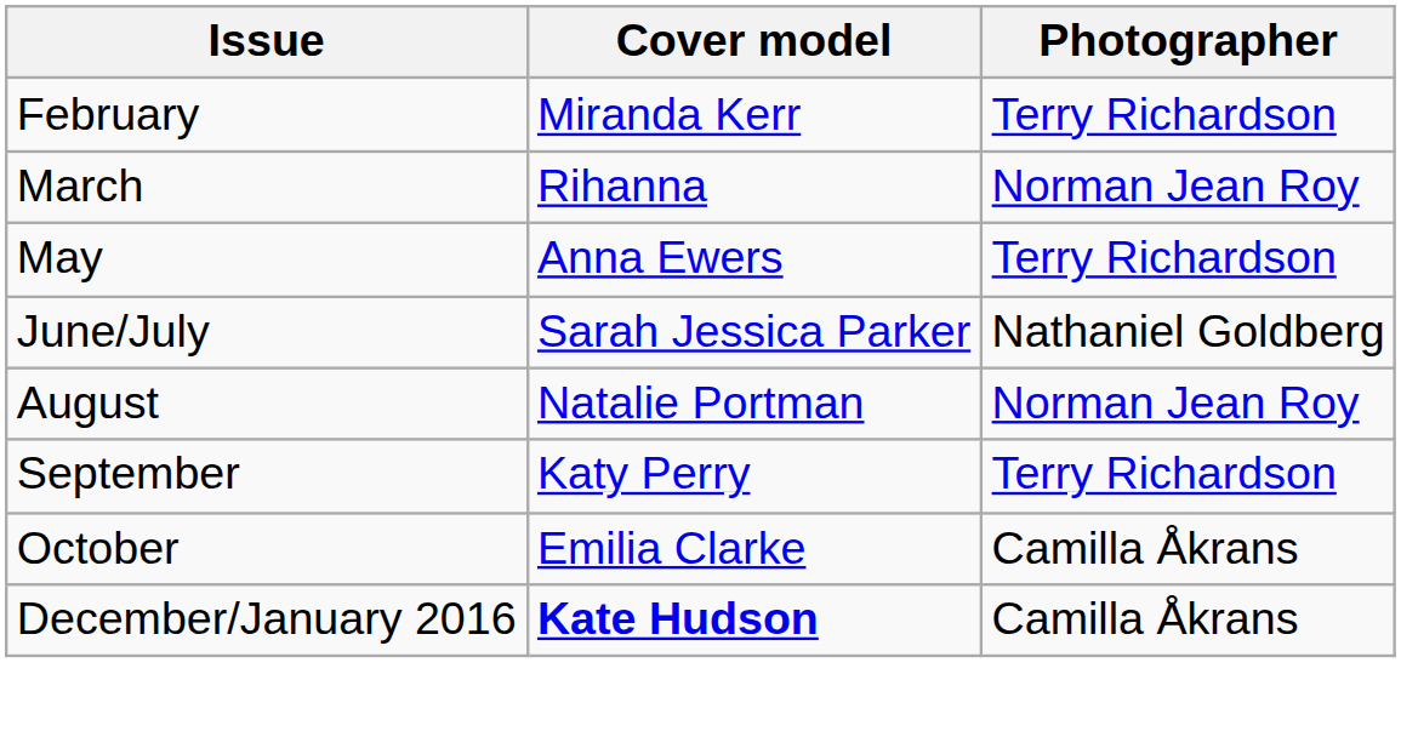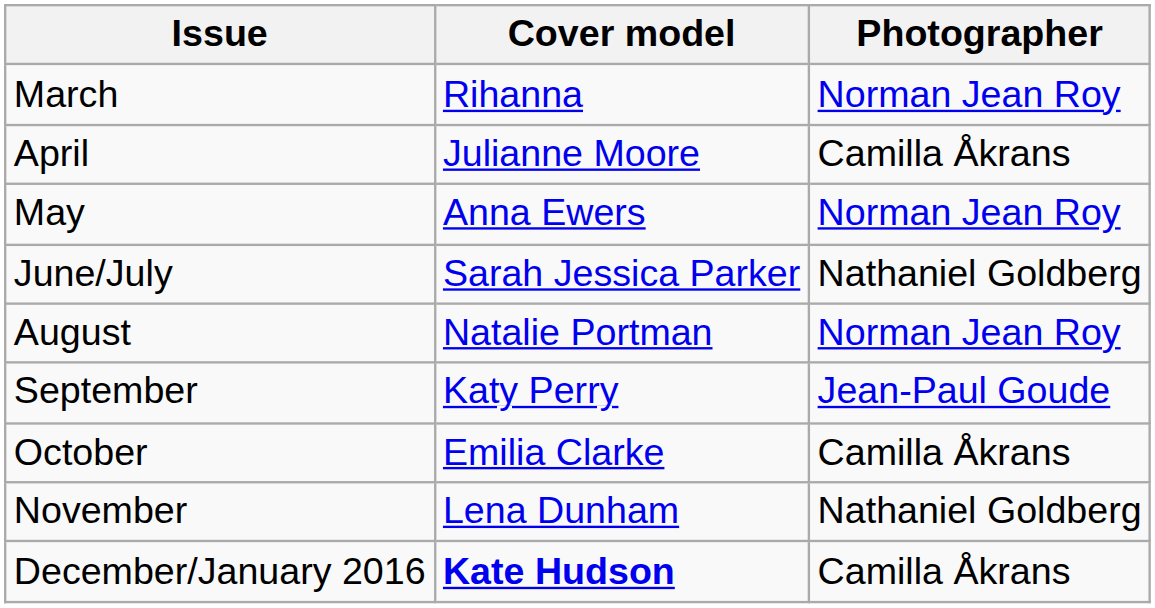 <table class="sortable wikitable">
 <tr>
 <th>Issue</th>
 <th>Cover model</th>
 <th>Photographer</th>
 </tr>
 <tr>
-<td>February</td>
-<td><a href='#'>Miranda Kerr</a></td>
-<td><a href='#'>Terry Richardson</a></td>
-</tr>
-<tr>
 <td>March</td>
 <td><a href='#'>Rihanna</a></td>
 <td><a href='#'>Norman Jean Roy</a></td>
 </tr>
 <tr>
+<td>April</td>
+<td><a href='#'>Julianne Moore</a></td>
+<td>Camilla Åkrans</td>
+</tr>
+<tr>
 <td>May</td>
 <td><a href='#'>Anna Ewers</a></td>
-<td><a href='#'>Terry Richardson</a></td>
+<td><a href='#'>Norman Jean Roy</a></td>
 </tr>
 <tr>
 <td>June/July</td>
 <td><a href='#'>Sarah Jessica Parker</a></td>
 <td>Nathaniel Goldberg</td>
 </tr>
 <tr>
 <td>August</td>
 <td><a href='#'>Natalie Portman</a></td>
 <td><a href='#'>Norman Jean Roy</a></td>
 </tr>
 <tr>
 <td>September</td>
 <td><a href='#'>Katy Perry</a></td>
-<td><a href='#'>Terry Richardson</a></td>
+<td><a href='#'>Jean-Paul Goude</a></td>
 </tr>
 <tr>
 <td>October</td>
 <td><a href='#'>Emilia Clarke</a></td>
 <td>Camilla Åkrans</td>
 </tr>
 <tr>
+<td>November</td>
+<td><a href='#'>Lena Dunham</a></td>
+<td>Nathaniel Goldberg</td>
+</tr>
+<tr>
 <td>December/January 2016</td>
 <td><strong><a href='#'>Kate Hudson</a></strong></td>
 <td>Camilla Åkrans</td>
 </tr>
 </table>
